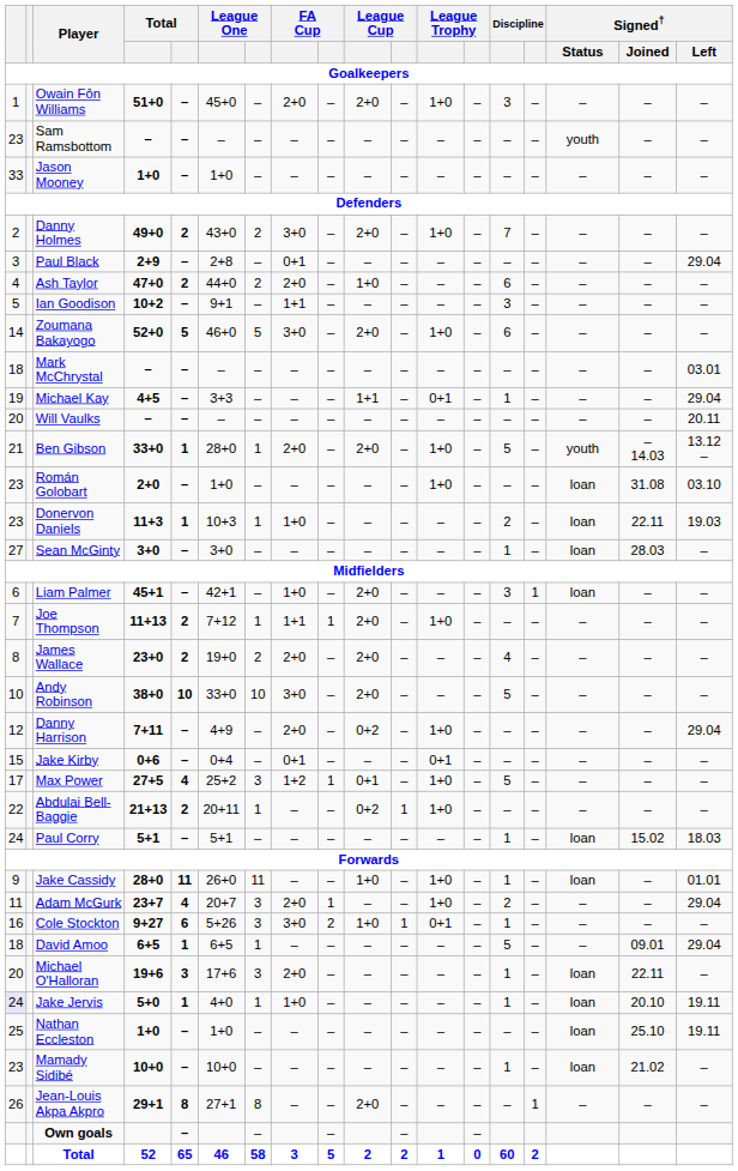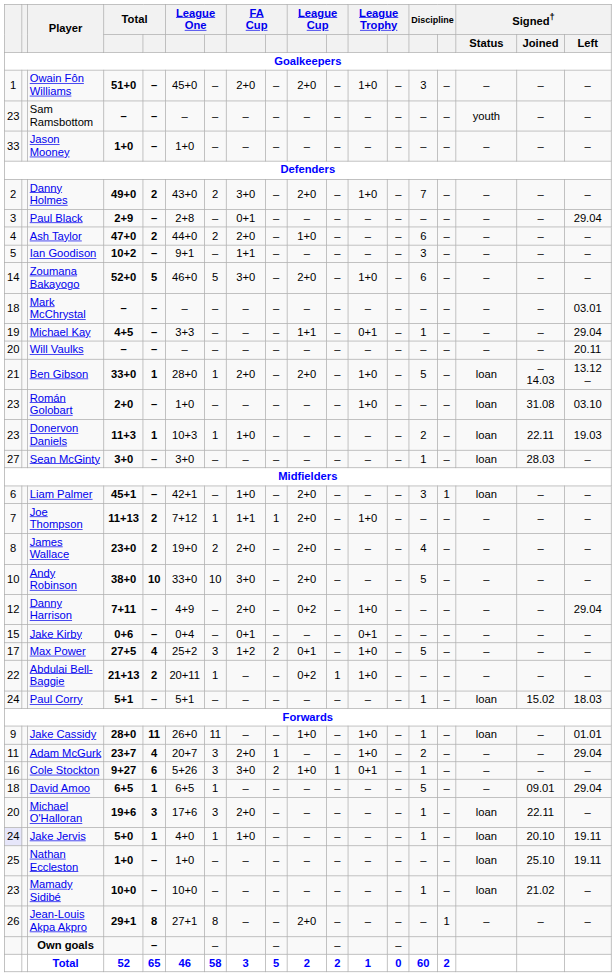 <table class="wikitable"  style="text-align:center;">
 <tr>
 <th rowspan="2" style="font-size:80%;"></th>
 <th rowspan="2" style="font-size:80%;"></th>
 <th rowspan="2">Player</th>
 <th colspan="2">Total</th>
 <th colspan="2"><a href='#'>League<br>One</a></th>
 <th colspan="2"><a href='#'>FA<br>Cup</a></th>
 <th colspan="2"><a href='#'>League<br>Cup</a></th>
 <th colspan="2"><a href='#'>League<br>Trophy</a></th>
 <th colspan="2" style="font-size:80%; ">Discipline</th>
 <th colspan="3">Signed<sup>†</sup></th>
 </tr>
 <tr>
 <th style="width: 50px; font-size:80%;"></th>
 <th style="width: 25px; font-size:80%;"></th>
 <th style="width: 50px; font-size:80%;"></th>
 <th style="width: 25px; font-size:80%;"></th>
 <th style="width: 50px; font-size:80%;"></th>
 <th style="width: 25px; font-size:80%;"></th>
 <th style="width: 50px; font-size:80%;"></th>
 <th style="width: 25px; font-size:80%;"></th>
 <th style="width: 50px; font-size:80%;"></th>
 <th style="width: 25px; font-size:80%;"></th>
 <th></th>
 <th></th>
 <th style="width: 80px;">Status</th>
 <th style="width: 60px;">Joined</th>
 <th style="width: 60px;">Left</th>
 </tr>
 <tr>
 <td colspan="18" style="background:white; color:blue; text-align:center;"><strong>Goalkeepers</strong></td>
 </tr>
 <tr>
 <td>1</td>
 <td></td>
 <td style="text-align:left;"><a href='#'>Owain Fôn Williams</a></td>
 <td><strong>51+0</strong></td>
 <td><strong>–</strong></td>
 <td>45+0</td>
 <td>–</td>
 <td>2+0</td>
 <td>–</td>
 <td>2+0</td>
 <td>–</td>
 <td>1+0</td>
 <td>–</td>
 <td>3</td>
 <td>–</td>
 <td>–</td>
 <td>–</td>
 <td>–</td>
 </tr>
 <tr>
 <td>23</td>
 <td></td>
 <td style="text-align:left;">Sam Ramsbottom</td>
 <td><strong>–</strong></td>
 <td><strong>–</strong></td>
 <td>–</td>
 <td>–</td>
 <td>–</td>
 <td>–</td>
 <td>–</td>
 <td>–</td>
 <td>–</td>
 <td>–</td>
 <td>–</td>
 <td>–</td>
 <td>youth</td>
 <td>–</td>
 <td>–</td>
 </tr>
 <tr>
 <td>33</td>
 <td></td>
 <td style="text-align:left;"><a href='#'>Jason Mooney</a></td>
 <td><strong>1+0</strong></td>
 <td><strong>–</strong></td>
 <td>1+0</td>
 <td>–</td>
 <td>–</td>
 <td>–</td>
 <td>–</td>
 <td>–</td>
 <td>–</td>
 <td>–</td>
 <td>–</td>
 <td>–</td>
 <td>–</td>
 <td>–</td>
 <td>–</td>
 </tr>
 <tr>
 <td colspan="18" style="background:white; color:blue; text-align:center;"><strong>Defenders</strong></td>
 </tr>
 <tr>
 <td>2</td>
 <td></td>
 <td style="text-align:left;"><a href='#'>Danny Holmes</a></td>
 <td><strong>49+0</strong></td>
 <td><strong>2</strong></td>
 <td>43+0</td>
 <td>2</td>
 <td>3+0</td>
 <td>–</td>
 <td>2+0</td>
 <td>–</td>
 <td>1+0</td>
 <td>–</td>
 <td>7</td>
 <td>–</td>
 <td>–</td>
 <td>–</td>
 <td>–</td>
 </tr>
 <tr>
 <td>3</td>
 <td></td>
 <td style="text-align:left;"><a href='#'>Paul Black</a></td>
 <td><strong>2+9</strong></td>
 <td><strong>–</strong></td>
 <td>2+8</td>
 <td>–</td>
 <td>0+1</td>
 <td>–</td>
 <td>–</td>
 <td>–</td>
 <td>–</td>
 <td>–</td>
 <td>–</td>
 <td>–</td>
 <td>–</td>
 <td>–</td>
 <td>29.04</td>
 </tr>
 <tr>
 <td>4</td>
 <td></td>
 <td style="text-align:left;"><a href='#'>Ash Taylor</a></td>
 <td><strong>47+0</strong></td>
 <td><strong>2</strong></td>
 <td>44+0</td>
 <td>2</td>
 <td>2+0</td>
 <td>–</td>
 <td>1+0</td>
 <td>–</td>
 <td>–</td>
 <td>–</td>
 <td>6</td>
 <td>–</td>
 <td>–</td>
 <td>–</td>
 <td>–</td>
 </tr>
 <tr>
 <td>5</td>
 <td></td>
 <td style="text-align:left;"><a href='#'>Ian Goodison</a></td>
 <td><strong>10+2</strong></td>
 <td><strong>–</strong></td>
 <td>9+1</td>
 <td>–</td>
 <td>1+1</td>
 <td>–</td>
 <td>–</td>
 <td>–</td>
 <td>–</td>
 <td>–</td>
 <td>3</td>
 <td>–</td>
 <td>–</td>
 <td>–</td>
 <td>–</td>
 </tr>
 <tr>
 <td>14</td>
 <td></td>
 <td style="text-align:left;"><a href='#'>Zoumana Bakayogo</a></td>
 <td><strong>52+0</strong></td>
 <td><strong>5</strong></td>
 <td>46+0</td>
 <td>5</td>
 <td>3+0</td>
 <td>–</td>
 <td>2+0</td>
 <td>–</td>
 <td>1+0</td>
 <td>–</td>
 <td>6</td>
 <td>–</td>
 <td>–</td>
 <td>–</td>
 <td>–</td>
 </tr>
 <tr>
 <td>18</td>
 <td></td>
 <td style="text-align:left;"><a href='#'>Mark McChrystal</a></td>
 <td><strong>–</strong></td>
 <td><strong>–</strong></td>
 <td>–</td>
 <td>–</td>
 <td>–</td>
 <td>–</td>
 <td>–</td>
 <td>–</td>
 <td>–</td>
 <td>–</td>
 <td>–</td>
 <td>–</td>
 <td>–</td>
 <td>–</td>
 <td>03.01</td>
 </tr>
 <tr>
 <td>19</td>
 <td></td>
 <td style="text-align:left;"><a href='#'>Michael Kay</a></td>
 <td><strong>4+5</strong></td>
 <td><strong>–</strong></td>
 <td>3+3</td>
 <td>–</td>
 <td>–</td>
 <td>–</td>
 <td>1+1</td>
 <td>–</td>
 <td>0+1</td>
 <td>–</td>
 <td>1</td>
 <td>–</td>
 <td>–</td>
 <td>–</td>
 <td>29.04</td>
 </tr>
 <tr>
 <td>20</td>
 <td></td>
 <td style="text-align:left;"><a href='#'>Will Vaulks</a></td>
 <td><strong>–</strong></td>
 <td><strong>–</strong></td>
 <td>–</td>
 <td>–</td>
 <td>–</td>
 <td>–</td>
 <td>–</td>
 <td>–</td>
 <td>–</td>
 <td>–</td>
 <td>–</td>
 <td>–</td>
 <td>–</td>
 <td>–</td>
 <td>20.11</td>
 </tr>
 <tr>
 <td>21</td>
 <td></td>
 <td style="text-align:left;"><a href='#'>Ben Gibson</a></td>
 <td><strong>33+0</strong></td>
 <td><strong>1</strong></td>
 <td>28+0</td>
 <td>1</td>
 <td>2+0</td>
 <td>–</td>
 <td>2+0</td>
 <td>–</td>
 <td>1+0</td>
 <td>–</td>
 <td>5</td>
 <td>–</td>
-<td>youth</td>
+<td>loan</td>
 <td>– <br>14.03</td>
 <td>13.12<br> –</td>
 </tr>
 <tr>
 <td>23</td>
 <td></td>
 <td style="text-align:left;"><a href='#'>Román Golobart</a></td>
 <td><strong>2+0</strong></td>
 <td><strong>–</strong></td>
 <td>1+0</td>
 <td>–</td>
 <td>–</td>
 <td>–</td>
 <td>–</td>
 <td>–</td>
 <td>1+0</td>
 <td>–</td>
 <td>–</td>
 <td>–</td>
 <td>loan</td>
 <td>31.08</td>
 <td>03.10</td>
 </tr>
 <tr>
 <td>23</td>
 <td></td>
 <td style="text-align:left;"><a href='#'>Donervon Daniels</a></td>
 <td><strong>11+3</strong></td>
 <td><strong>1</strong></td>
 <td>10+3</td>
 <td>1</td>
 <td>1+0</td>
 <td>–</td>
 <td>–</td>
 <td>–</td>
 <td>–</td>
 <td>–</td>
 <td>2</td>
 <td>–</td>
 <td>loan</td>
 <td>22.11</td>
 <td>19.03</td>
 </tr>
 <tr>
 <td>27</td>
 <td></td>
 <td style="text-align:left;"><a href='#'>Sean McGinty</a></td>
 <td><strong>3+0</strong></td>
 <td><strong>–</strong></td>
 <td>3+0</td>
 <td>–</td>
 <td>–</td>
 <td>–</td>
 <td>–</td>
 <td>–</td>
 <td>–</td>
 <td>–</td>
 <td>1</td>
 <td>–</td>
 <td>loan</td>
 <td>28.03</td>
 <td>–</td>
 </tr>
 <tr>
 <td colspan="18" style="background:white; color:blue; text-align:center;"><strong>Midfielders</strong></td>
 </tr>
 <tr>
 <td>6</td>
 <td></td>
 <td style="text-align:left;"><a href='#'>Liam Palmer</a></td>
 <td><strong>45+1</strong></td>
 <td><strong>–</strong></td>
 <td>42+1</td>
 <td>–</td>
 <td>1+0</td>
 <td>–</td>
 <td>2+0</td>
 <td>–</td>
 <td>–</td>
 <td>–</td>
 <td>3</td>
 <td>1</td>
 <td>loan</td>
 <td>–</td>
 <td>–</td>
 </tr>
 <tr>
 <td>7</td>
 <td></td>
 <td style="text-align:left;"><a href='#'>Joe Thompson</a></td>
 <td><strong>11+13</strong></td>
 <td><strong>2</strong></td>
 <td>7+12</td>
 <td>1</td>
 <td>1+1</td>
 <td>1</td>
 <td>2+0</td>
 <td>–</td>
 <td>1+0</td>
 <td>–</td>
 <td>–</td>
 <td>–</td>
 <td>–</td>
 <td>–</td>
 <td>–</td>
 </tr>
 <tr>
 <td>8</td>
 <td></td>
 <td style="text-align:left;"><a href='#'>James Wallace</a></td>
 <td><strong>23+0</strong></td>
 <td><strong>2</strong></td>
 <td>19+0</td>
 <td>2</td>
 <td>2+0</td>
 <td>–</td>
 <td>2+0</td>
 <td>–</td>
 <td>–</td>
 <td>–</td>
 <td>4</td>
 <td>–</td>
 <td>–</td>
 <td>–</td>
 <td>–</td>
 </tr>
 <tr>
 <td>10</td>
 <td></td>
 <td style="text-align:left;"><a href='#'>Andy Robinson</a></td>
 <td><strong>38+0</strong></td>
 <td><strong>10</strong></td>
 <td>33+0</td>
 <td>10</td>
 <td>3+0</td>
 <td>–</td>
 <td>2+0</td>
 <td>–</td>
 <td>–</td>
 <td>–</td>
 <td>5</td>
 <td>–</td>
 <td>–</td>
 <td>–</td>
 <td>–</td>
 </tr>
 <tr>
 <td>12</td>
 <td></td>
 <td style="text-align:left;"><a href='#'>Danny Harrison</a></td>
 <td><strong>7+11</strong></td>
 <td><strong>–</strong></td>
 <td>4+9</td>
 <td>–</td>
 <td>2+0</td>
 <td>–</td>
 <td>0+2</td>
 <td>–</td>
 <td>1+0</td>
 <td>–</td>
 <td>–</td>
 <td>–</td>
 <td>–</td>
 <td>–</td>
 <td>29.04</td>
 </tr>
 <tr>
 <td>15</td>
 <td></td>
 <td style="text-align:left;"><a href='#'>Jake Kirby</a></td>
 <td><strong>0+6</strong></td>
 <td><strong>–</strong></td>
 <td>0+4</td>
 <td>–</td>
 <td>0+1</td>
 <td>–</td>
 <td>–</td>
 <td>–</td>
 <td>0+1</td>
 <td>–</td>
 <td>–</td>
 <td>–</td>
 <td>–</td>
 <td>–</td>
 <td>–</td>
 </tr>
 <tr>
 <td>17</td>
 <td></td>
 <td style="text-align:left;"><a href='#'>Max Power</a></td>
 <td><strong>27+5</strong></td>
 <td><strong>4</strong></td>
 <td>25+2</td>
 <td>3</td>
 <td>1+2</td>
-<td>1</td>
+<td>2</td>
 <td>0+1</td>
 <td>–</td>
 <td>1+0</td>
 <td>–</td>
 <td>5</td>
 <td>–</td>
 <td>–</td>
 <td>–</td>
 <td>–</td>
 </tr>
 <tr>
 <td>22</td>
 <td></td>
 <td style="text-align:left;"><a href='#'>Abdulai Bell-Baggie</a></td>
 <td><strong>21+13</strong></td>
 <td><strong>2</strong></td>
 <td>20+11</td>
 <td>1</td>
 <td>–</td>
 <td>–</td>
 <td>0+2</td>
 <td>1</td>
 <td>1+0</td>
 <td>–</td>
 <td>–</td>
 <td>–</td>
 <td>–</td>
 <td>–</td>
 <td>–</td>
 </tr>
 <tr>
 <td>24</td>
 <td></td>
 <td style="text-align:left;"><a href='#'>Paul Corry</a></td>
 <td><strong>5+1</strong></td>
 <td><strong>–</strong></td>
 <td>5+1</td>
 <td>–</td>
 <td>–</td>
 <td>–</td>
 <td>–</td>
 <td>–</td>
 <td>–</td>
 <td>–</td>
 <td>1</td>
 <td>–</td>
 <td>loan</td>
 <td>15.02</td>
 <td>18.03</td>
 </tr>
 <tr>
 <td colspan="18" style="background:white; color:blue; text-align:center;"><strong>Forwards</strong></td>
 </tr>
 <tr>
 <td>9</td>
 <td></td>
 <td style="text-align:left;"><a href='#'>Jake Cassidy</a></td>
 <td><strong>28+0</strong></td>
 <td><strong>11</strong></td>
 <td>26+0</td>
 <td>11</td>
 <td>–</td>
 <td>–</td>
 <td>1+0</td>
 <td>–</td>
 <td>1+0</td>
 <td>–</td>
 <td>1</td>
 <td>–</td>
 <td>loan</td>
 <td>–</td>
 <td>01.01</td>
 </tr>
 <tr>
 <td>11</td>
 <td></td>
 <td style="text-align:left;"><a href='#'>Adam McGurk</a></td>
 <td><strong>23+7</strong></td>
 <td><strong>4</strong></td>
 <td>20+7</td>
 <td>3</td>
 <td>2+0</td>
 <td>1</td>
 <td>–</td>
 <td>–</td>
 <td>1+0</td>
 <td>–</td>
 <td>2</td>
 <td>–</td>
 <td>–</td>
 <td>–</td>
 <td>29.04</td>
 </tr>
 <tr>
 <td>16</td>
 <td></td>
 <td style="text-align:left;"><a href='#'>Cole Stockton</a></td>
 <td><strong>9+27</strong></td>
 <td><strong>6</strong></td>
 <td>5+26</td>
 <td>3</td>
 <td>3+0</td>
 <td>2</td>
 <td>1+0</td>
 <td>1</td>
 <td>0+1</td>
 <td>–</td>
 <td>1</td>
 <td>–</td>
 <td>–</td>
 <td>–</td>
 <td>–</td>
 </tr>
 <tr>
 <td>18</td>
 <td></td>
 <td style="text-align:left;"><a href='#'>David Amoo</a></td>
 <td><strong>6+5</strong></td>
 <td><strong>1</strong></td>
 <td>6+5</td>
 <td>1</td>
 <td>–</td>
 <td>–</td>
 <td>–</td>
 <td>–</td>
 <td>–</td>
 <td>–</td>
 <td>5</td>
 <td>–</td>
 <td>–</td>
 <td>09.01</td>
 <td>29.04</td>
 </tr>
 <tr>
 <td>20</td>
 <td></td>
 <td style="text-align:left;"><a href='#'>Michael O'Halloran</a></td>
 <td><strong>19+6</strong></td>
 <td><strong>3</strong></td>
 <td>17+6</td>
 <td>3</td>
 <td>2+0</td>
 <td>–</td>
 <td>–</td>
 <td>–</td>
 <td>–</td>
 <td>–</td>
 <td>1</td>
 <td>–</td>
 <td>loan</td>
 <td>22.11</td>
 <td>–</td>
 </tr>
 <tr>
 <td style="background: lavender;">24</td>
 <td></td>
 <td style="text-align:left;"><a href='#'>Jake Jervis</a></td>
 <td><strong>5+0</strong></td>
 <td><strong>1</strong></td>
 <td>4+0</td>
 <td>1</td>
 <td>1+0</td>
 <td>–</td>
 <td>–</td>
 <td>–</td>
 <td>–</td>
 <td>–</td>
 <td>1</td>
 <td>–</td>
 <td>loan</td>
 <td>20.10</td>
 <td>19.11</td>
 </tr>
 <tr>
 <td>25</td>
 <td></td>
 <td style="text-align:left;"><a href='#'>Nathan Eccleston</a></td>
 <td><strong>1+0</strong></td>
 <td><strong>–</strong></td>
 <td>1+0</td>
 <td>–</td>
 <td>–</td>
 <td>–</td>
 <td>–</td>
 <td>–</td>
 <td>–</td>
 <td>–</td>
 <td>–</td>
 <td>–</td>
 <td>loan</td>
 <td>25.10</td>
 <td>19.11</td>
 </tr>
 <tr>
 <td>23</td>
 <td></td>
 <td style="text-align:left;"><a href='#'>Mamady Sidibé</a></td>
 <td><strong>10+0</strong></td>
 <td><strong>–</strong></td>
 <td>10+0</td>
 <td>–</td>
 <td>–</td>
 <td>–</td>
 <td>–</td>
 <td>–</td>
 <td>–</td>
 <td>–</td>
 <td>1</td>
 <td>–</td>
 <td>loan</td>
 <td>21.02</td>
 <td>–</td>
 </tr>
 <tr>
 <td>26</td>
 <td></td>
 <td style="text-align:left;"><a href='#'>Jean-Louis Akpa Akpro</a></td>
 <td><strong>29+1</strong></td>
 <td><strong>8</strong></td>
 <td>27+1</td>
 <td>8</td>
 <td>–</td>
 <td>–</td>
 <td>2+0</td>
 <td>–</td>
 <td>–</td>
 <td>–</td>
 <td>–</td>
 <td>1</td>
 <td>–</td>
 <td>–</td>
 <td>–</td>
 </tr>
 <tr>
 <td></td>
 <td></td>
 <td><strong>Own goals</strong></td>
 <td><strong> </strong></td>
 <td><strong>–</strong></td>
 <td></td>
 <td>–</td>
 <td></td>
 <td>–</td>
 <td></td>
 <td>–</td>
 <td></td>
 <td>–</td>
 <td></td>
 <td></td>
 <td></td>
 <td></td>
 <td></td>
 </tr>
 <tr style="background:white; color:blue; text-align:center;">
 <td></td>
 <td></td>
 <td><strong>Total</strong></td>
 <td><strong>52</strong></td>
 <td><strong>65</strong></td>
 <td><strong>46</strong></td>
 <td><strong>58</strong></td>
 <td><strong>3</strong></td>
 <td><strong>5</strong></td>
 <td><strong>2</strong></td>
 <td><strong>2</strong></td>
 <td><strong>1</strong></td>
 <td><strong>0</strong></td>
 <td><strong>60</strong></td>
 <td><strong>2</strong></td>
 <td></td>
 <td></td>
 <td></td>
 </tr>
 </table>
